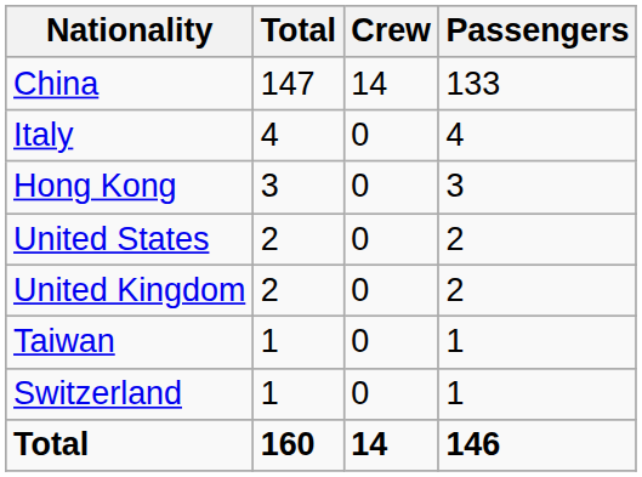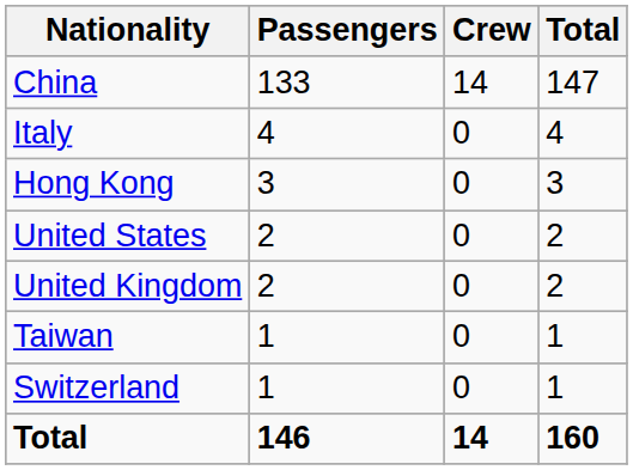 <table class="wikitable sortable">
 <tr>
 <th scope="col">Nationality</th>
+<th scope="col">Passengers</th>
+<th scope="col">Crew</th>
 <th scope="col">Total</th>
-<th scope="col">Crew</th>
-<th scope="col">Passengers</th>
 </tr>
 <tr>
 <td><a href='#'>China</a></td>
+<td>133</td>
+<td>14</td>
 <td>147</td>
-<td>14</td>
-<td>133</td>
 </tr>
 <tr>
 <td><a href='#'>Italy</a></td>
 <td>4</td>
 <td>0</td>
 <td>4</td>
 </tr>
 <tr>
 <td><a href='#'>Hong Kong</a></td>
 <td>3</td>
 <td>0</td>
 <td>3</td>
 </tr>
 <tr>
 <td><a href='#'>United States</a></td>
 <td>2</td>
 <td>0</td>
 <td>2</td>
 </tr>
 <tr>
 <td><a href='#'>United Kingdom</a></td>
 <td>2</td>
 <td>0</td>
 <td>2</td>
 </tr>
 <tr>
 <td><a href='#'>Taiwan</a></td>
 <td>1</td>
 <td>0</td>
 <td>1</td>
 </tr>
 <tr>
 <td><a href='#'>Switzerland</a></td>
 <td>1</td>
 <td>0</td>
 <td>1</td>
 </tr>
 <tr>
 <td><strong>Total</strong></td>
+<td><strong>146</strong></td>
+<td><strong>14</strong></td>
 <td><strong>160</strong></td>
-<td><strong>14</strong></td>
-<td><strong>146</strong></td>
 </tr>
 </table>
